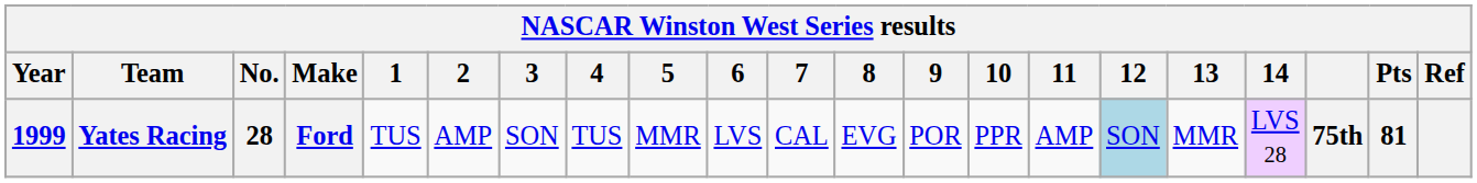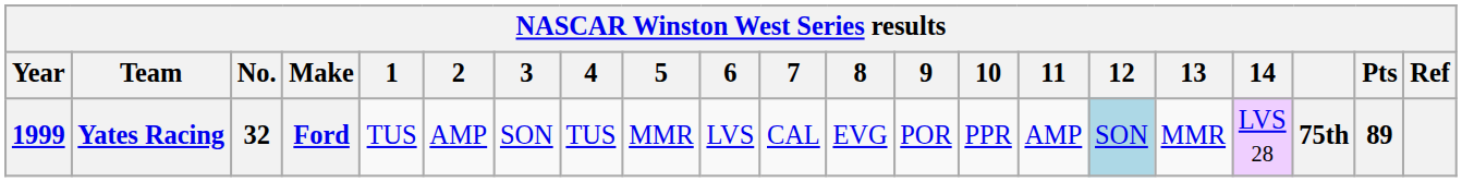 <table class="wikitable" style="text-align:center; font-size:75%">
 <tr>
 <th colspan=23><a href='#'>NASCAR Winston West Series</a> results</th>
 </tr>
 <tr>
 <th>Year</th>
 <th>Team</th>
 <th>No.</th>
 <th>Make</th>
 <th>1</th>
 <th>2</th>
 <th>3</th>
 <th>4</th>
 <th>5</th>
 <th>6</th>
 <th>7</th>
 <th>8</th>
 <th>9</th>
 <th>10</th>
 <th>11</th>
 <th>12</th>
 <th>13</th>
 <th>14</th>
 <th></th>
 <th>Pts</th>
 <th>Ref</th>
 </tr>
 <tr>
 <th><a href='#'>1999</a></th>
 <th><a href='#'>Yates Racing</a></th>
-<th>28</th>
+<th>32</th>
 <th><a href='#'>Ford</a></th>
 <td><a href='#'>TUS</a></td>
 <td><a href='#'>AMP</a></td>
 <td><a href='#'>SON</a></td>
 <td><a href='#'>TUS</a></td>
 <td><a href='#'>MMR</a></td>
 <td><a href='#'>LVS</a></td>
 <td><a href='#'>CAL</a></td>
 <td><a href='#'>EVG</a></td>
 <td><a href='#'>POR</a></td>
 <td><a href='#'>PPR</a></td>
 <td><a href='#'>AMP</a></td>
 <td style="background: lightblue;"><a href='#'>SON</a></td>
 <td><a href='#'>MMR</a></td>
 <td style="background:#EFCFFF;"><a href='#'>LVS</a><br><small>28</small></td>
 <th>75th</th>
-<th>81</th>
+<th>89</th>
 <th></th>
 </tr>
 </table>
